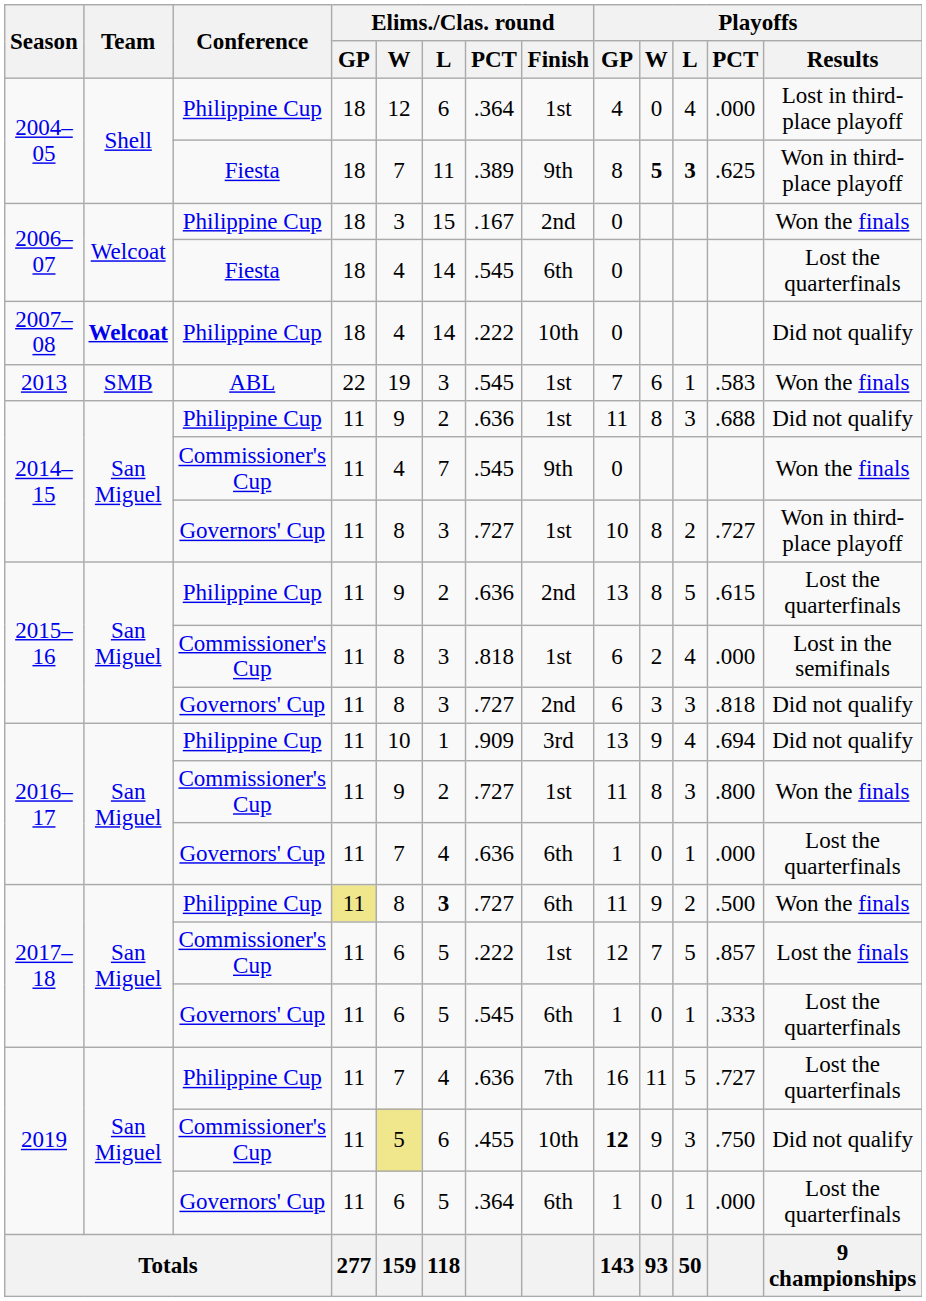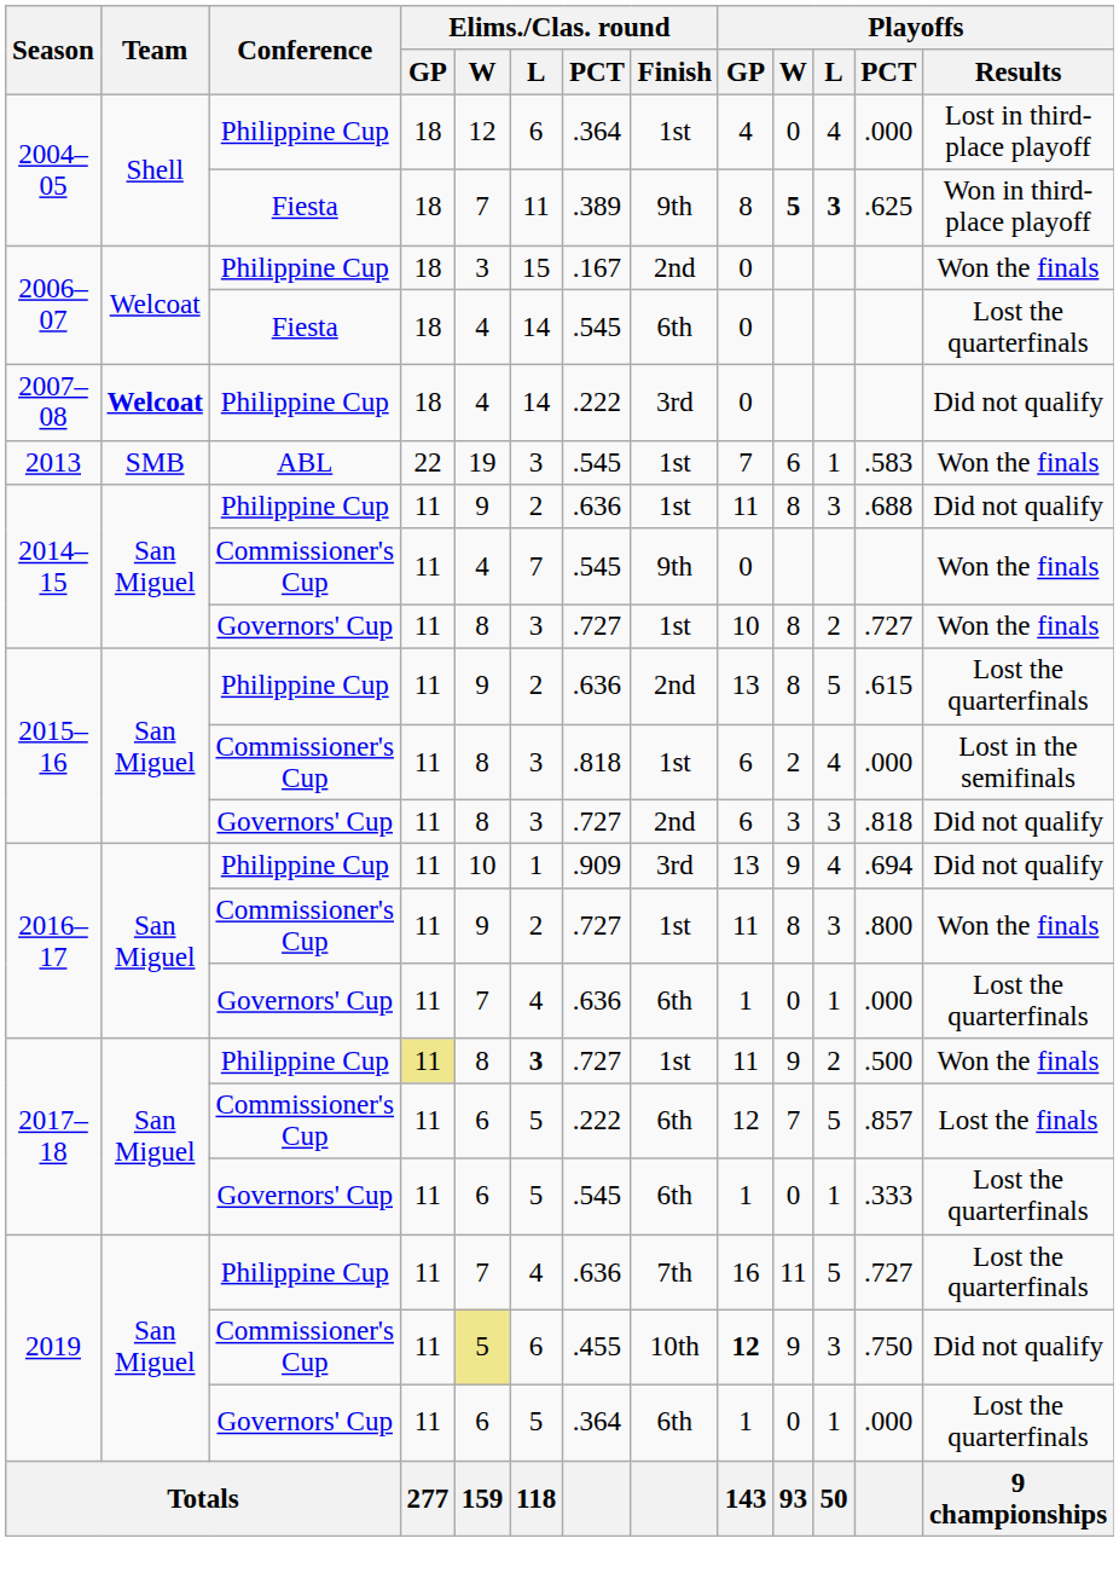 <table class=wikitable style="text-align:center">
 <tr>
 <th rowspan="2">Season</th>
 <th rowspan="2">Team</th>
 <th rowspan="2">Conference</th>
 <th colspan="5">Elims./Clas. round</th>
 <th colspan=5>Playoffs</th>
 </tr>
 <tr>
 <th>GP</th>
 <th>W</th>
 <th>L</th>
 <th>PCT</th>
 <th>Finish</th>
 <th>GP</th>
 <th>W</th>
 <th>L</th>
 <th>PCT</th>
 <th>Results</th>
 </tr>
 <tr>
 <td rowspan="2"><a href='#'>2004–05</a></td>
 <td rowspan="2"><a href='#'>Shell</a></td>
 <td><a href='#'>Philippine Cup</a></td>
 <td>18</td>
 <td>12</td>
 <td>6</td>
 <td>.364</td>
 <td>1st</td>
 <td>4</td>
 <td>0</td>
 <td>4</td>
 <td>.000</td>
 <td>Lost in third-place playoff</td>
 </tr>
 <tr>
 <td><a href='#'>Fiesta</a></td>
 <td>18</td>
 <td>7</td>
 <td>11</td>
 <td>.389</td>
 <td>9th</td>
 <td>8</td>
 <td><strong>5</strong></td>
 <td><strong>3</strong></td>
 <td>.625</td>
 <td>Won in third-place playoff</td>
 </tr>
 <tr>
 <td rowspan="2"><a href='#'>2006–07</a></td>
 <td rowspan="2"><a href='#'>Welcoat</a></td>
 <td><a href='#'>Philippine Cup</a></td>
 <td>18</td>
 <td>3</td>
 <td>15</td>
 <td>.167</td>
 <td>2nd</td>
 <td>0</td>
 <td></td>
 <td></td>
 <td></td>
 <td>Won the <a href='#'>finals</a></td>
 </tr>
 <tr>
 <td><a href='#'>Fiesta</a></td>
 <td>18</td>
 <td>4</td>
 <td>14</td>
 <td>.545</td>
 <td>6th</td>
 <td>0</td>
 <td></td>
 <td></td>
 <td></td>
 <td>Lost the quarterfinals</td>
 </tr>
 <tr>
 <td><a href='#'>2007–08</a></td>
 <td><strong><a href='#'>Welcoat</a></strong></td>
 <td><a href='#'>Philippine Cup</a></td>
 <td>18</td>
 <td>4</td>
 <td>14</td>
 <td>.222</td>
-<td>10th</td>
+<td>3rd</td>
 <td>0</td>
 <td></td>
 <td></td>
 <td></td>
 <td>Did not qualify</td>
 </tr>
 <tr>
 <td><a href='#'>2013</a></td>
 <td><a href='#'>SMB</a></td>
 <td><a href='#'>ABL</a></td>
 <td>22</td>
 <td>19</td>
 <td>3</td>
 <td>.545</td>
 <td>1st</td>
 <td>7</td>
 <td>6</td>
 <td>1</td>
 <td>.583</td>
 <td>Won the <a href='#'>finals</a></td>
 </tr>
 <tr>
 <td rowspan="3"><a href='#'>2014–15</a></td>
 <td rowspan="3"><a href='#'>San Miguel</a></td>
 <td><a href='#'>Philippine Cup</a></td>
 <td>11</td>
 <td>9</td>
 <td>2</td>
 <td>.636</td>
 <td>1st</td>
 <td>11</td>
 <td>8</td>
 <td>3</td>
 <td>.688</td>
 <td>Did not qualify</td>
 </tr>
 <tr>
 <td><a href='#'>Commissioner's Cup</a></td>
 <td>11</td>
 <td>4</td>
 <td>7</td>
 <td>.545</td>
 <td>9th</td>
 <td>0</td>
 <td></td>
 <td></td>
 <td></td>
 <td>Won  the <a href='#'>finals</a></td>
 </tr>
 <tr>
 <td><a href='#'>Governors' Cup</a></td>
 <td>11</td>
 <td>8</td>
 <td>3</td>
 <td>.727</td>
 <td>1st</td>
 <td>10</td>
 <td>8</td>
 <td>2</td>
 <td>.727</td>
-<td>Won in third-place playoff</td>
+<td>Won the <a href='#'>finals</a></td>
 </tr>
 <tr>
 <td rowspan="3"><a href='#'>2015–16</a></td>
 <td rowspan="3"><a href='#'>San Miguel</a></td>
 <td><a href='#'>Philippine Cup</a></td>
 <td>11</td>
 <td>9</td>
 <td>2</td>
 <td>.636</td>
 <td>2nd</td>
 <td>13</td>
 <td>8</td>
 <td>5</td>
 <td>.615</td>
 <td>Lost the quarterfinals</td>
 </tr>
 <tr>
 <td><a href='#'>Commissioner's Cup</a></td>
 <td>11</td>
 <td>8</td>
 <td>3</td>
 <td>.818</td>
 <td>1st</td>
 <td>6</td>
 <td>2</td>
 <td>4</td>
 <td>.000</td>
 <td>Lost in the semifinals</td>
 </tr>
 <tr>
 <td><a href='#'>Governors' Cup</a></td>
 <td>11</td>
 <td>8</td>
 <td>3</td>
 <td>.727</td>
 <td>2nd</td>
 <td>6</td>
 <td>3</td>
 <td>3</td>
 <td>.818</td>
 <td>Did not qualify</td>
 </tr>
 <tr>
 <td rowspan="3"><a href='#'>2016–17</a></td>
 <td rowspan="3"><a href='#'>San Miguel</a></td>
 <td><a href='#'>Philippine Cup</a></td>
 <td>11</td>
 <td>10</td>
 <td>1</td>
 <td>.909</td>
 <td>3rd</td>
 <td>13</td>
 <td>9</td>
 <td>4</td>
 <td>.694</td>
 <td>Did not qualify</td>
 </tr>
 <tr>
 <td><a href='#'>Commissioner's Cup</a></td>
 <td>11</td>
 <td>9</td>
 <td>2</td>
 <td>.727</td>
 <td>1st</td>
 <td>11</td>
 <td>8</td>
 <td>3</td>
 <td>.800</td>
 <td>Won the <a href='#'>finals</a></td>
 </tr>
 <tr>
 <td><a href='#'>Governors' Cup</a></td>
 <td>11</td>
 <td>7</td>
 <td>4</td>
 <td>.636</td>
 <td>6th</td>
 <td>1</td>
 <td>0</td>
 <td>1</td>
 <td>.000</td>
 <td>Lost the quarterfinals</td>
 </tr>
 <tr>
 <td rowspan="3"><a href='#'>2017–18</a></td>
 <td rowspan="3"><a href='#'>San Miguel</a></td>
 <td><a href='#'>Philippine Cup</a></td>
 <td style="background: khaki;">11</td>
 <td>8</td>
 <td><strong>3</strong></td>
 <td>.727</td>
-<td>6th</td>
+<td>1st</td>
 <td>11</td>
 <td>9</td>
 <td>2</td>
 <td>.500</td>
 <td>Won the <a href='#'>finals</a></td>
 </tr>
 <tr>
 <td><a href='#'>Commissioner's Cup</a></td>
 <td>11</td>
 <td>6</td>
 <td>5</td>
 <td>.222</td>
-<td>1st</td>
+<td>6th</td>
 <td>12</td>
 <td>7</td>
 <td>5</td>
 <td>.857</td>
 <td>Lost  the <a href='#'>finals</a></td>
 </tr>
 <tr>
 <td><a href='#'>Governors' Cup</a></td>
 <td>11</td>
 <td>6</td>
 <td>5</td>
 <td>.545</td>
 <td>6th</td>
 <td>1</td>
 <td>0</td>
 <td>1</td>
 <td>.333</td>
 <td>Lost the quarterfinals</td>
 </tr>
 <tr>
 <td rowspan="3"><a href='#'>2019</a></td>
 <td rowspan="3"><a href='#'>San Miguel</a></td>
 <td><a href='#'>Philippine Cup</a></td>
 <td>11</td>
 <td>7</td>
 <td>4</td>
 <td>.636</td>
 <td>7th</td>
 <td>16</td>
 <td>11</td>
 <td>5</td>
 <td>.727</td>
 <td>Lost the quarterfinals</td>
 </tr>
 <tr>
 <td><a href='#'>Commissioner's Cup</a></td>
 <td>11</td>
 <td style="background: khaki;">5</td>
 <td>6</td>
 <td>.455</td>
 <td>10th</td>
 <td><strong>12</strong></td>
 <td>9</td>
 <td>3</td>
 <td>.750</td>
 <td>Did not qualify</td>
 </tr>
 <tr>
 <td><a href='#'>Governors' Cup</a></td>
 <td>11</td>
 <td>6</td>
 <td>5</td>
 <td>.364</td>
 <td>6th</td>
 <td>1</td>
 <td>0</td>
 <td>1</td>
 <td>.000</td>
 <td>Lost the quarterfinals</td>
 </tr>
 <tr>
 <th colspan="3">Totals</th>
 <th>277</th>
 <th>159</th>
 <th>118</th>
 <th></th>
 <th></th>
 <th>143</th>
 <th>93</th>
 <th>50</th>
 <th></th>
 <th>9 championships</th>
 </tr>
 </table>
